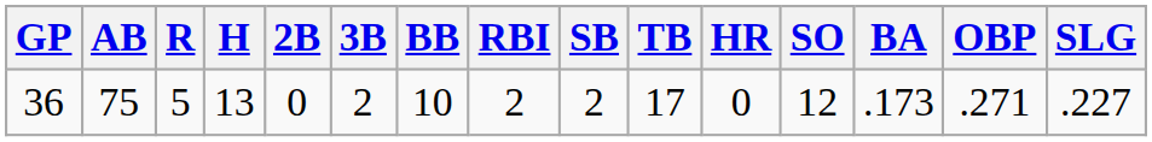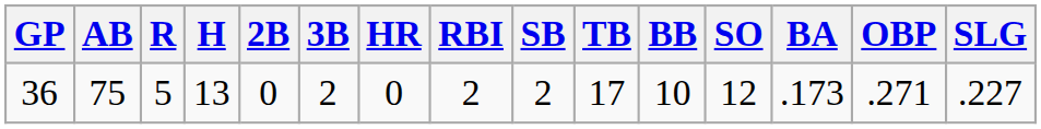 <table class="wikitable">
 <tr>
 <th><a href='#'>GP</a></th>
 <th><a href='#'>AB</a></th>
 <th><a href='#'>R</a></th>
 <th><a href='#'>H</a></th>
 <th><a href='#'>2B</a></th>
 <th><a href='#'>3B</a></th>
-<th><a href='#'>BB</a></th>
+<th><a href='#'>HR</a></th>
 <th><a href='#'>RBI</a></th>
 <th><a href='#'>SB</a></th>
 <th><a href='#'>TB</a></th>
-<th><a href='#'>HR</a></th>
+<th><a href='#'>BB</a></th>
 <th><a href='#'>SO</a></th>
 <th><a href='#'>BA</a></th>
 <th><a href='#'>OBP</a></th>
 <th><a href='#'>SLG</a></th>
 </tr>
 <tr align=center>
 <td>36</td>
 <td>75</td>
 <td>5</td>
 <td>13</td>
 <td>0</td>
 <td>2</td>
-<td>10</td>
+<td>0</td>
 <td>2</td>
 <td>2</td>
 <td>17</td>
-<td>0</td>
+<td>10</td>
 <td>12</td>
 <td>.173</td>
 <td>.271</td>
 <td>.227</td>
 </tr>
 </table>
